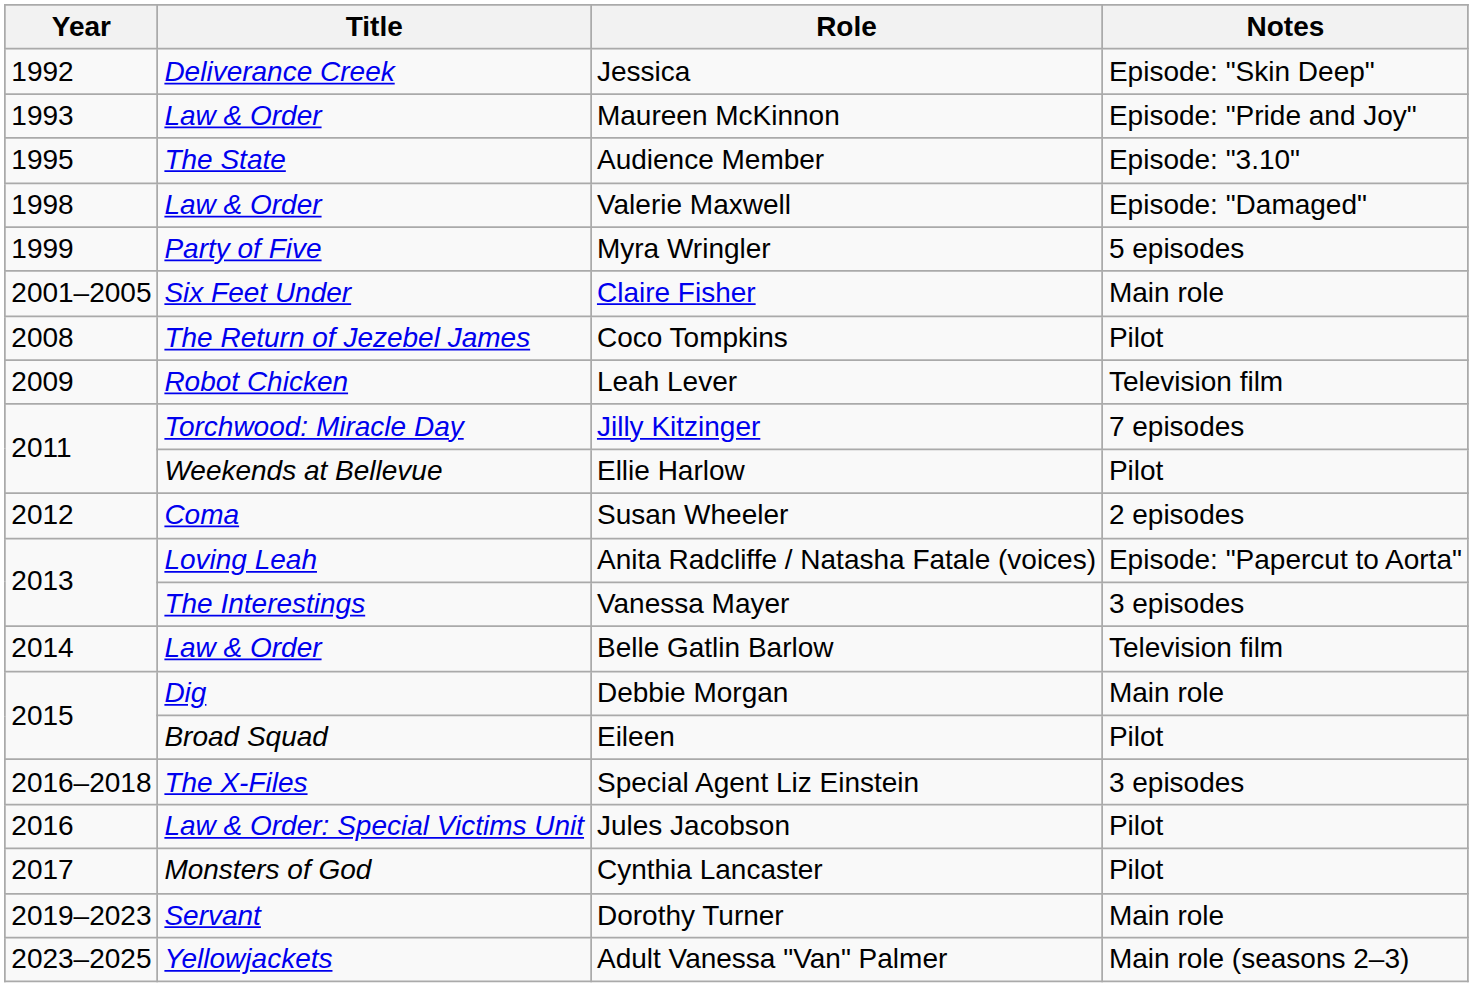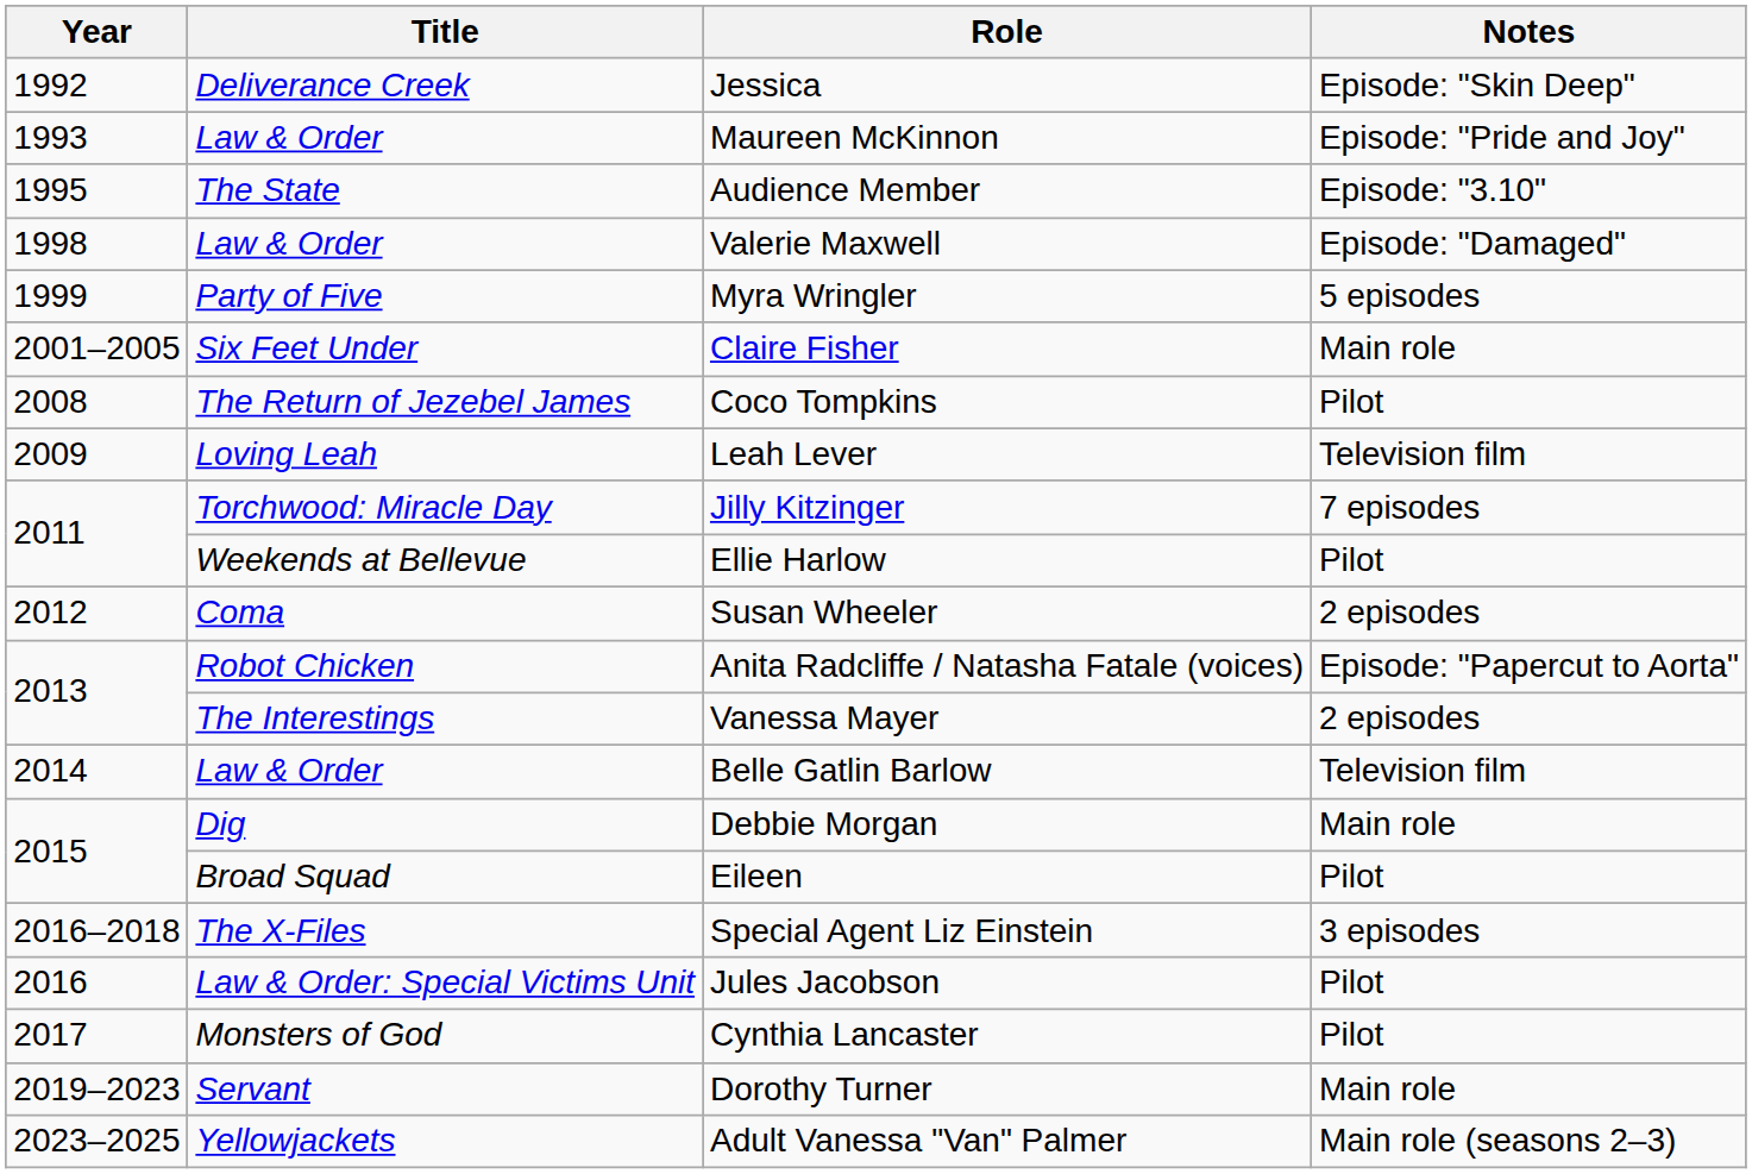 <table class="wikitable sortable">
 <tr>
 <th scope="col">Year</th>
 <th scope="col">Title</th>
 <th scope="col">Role</th>
 <th scope="col" class="unsortable">Notes</th>
 </tr>
 <tr>
 <td>1992</td>
 <td><em><a href='#'>Deliverance Creek</a></em></td>
 <td>Jessica</td>
 <td>Episode: "Skin Deep"</td>
 </tr>
 <tr>
 <td>1993</td>
 <td><em><a href='#'>Law & Order</a></em></td>
 <td>Maureen McKinnon</td>
 <td>Episode: "Pride and Joy"</td>
 </tr>
 <tr>
 <td>1995</td>
 <td data-sort-value="State, The"><em><a href='#'>The State</a></em></td>
 <td>Audience Member</td>
 <td>Episode: "3.10"</td>
 </tr>
 <tr>
 <td>1998</td>
 <td><em><a href='#'>Law & Order</a></em></td>
 <td>Valerie Maxwell</td>
 <td>Episode: "Damaged"</td>
 </tr>
 <tr>
 <td>1999</td>
 <td><em><a href='#'>Party of Five</a></em></td>
 <td>Myra Wringler</td>
 <td>5 episodes</td>
 </tr>
 <tr>
 <td>2001–2005</td>
 <td><em><a href='#'>Six Feet Under</a></em></td>
 <td><a href='#'>Claire Fisher</a></td>
 <td>Main role</td>
 </tr>
 <tr>
 <td>2008</td>
 <td data-sort-value="Return of Jezebel James, The"><em><a href='#'>The Return of Jezebel James</a></em></td>
 <td>Coco Tompkins</td>
 <td>Pilot</td>
 </tr>
 <tr>
 <td>2009</td>
-<td><em><a href='#'>Robot Chicken</a></em></td>
+<td><em><a href='#'>Loving Leah</a></em></td>
 <td>Leah Lever</td>
 <td>Television film</td>
 </tr>
 <tr>
 <td rowspan="2">2011</td>
 <td><em><a href='#'>Torchwood: Miracle Day</a></em></td>
 <td><a href='#'>Jilly Kitzinger</a></td>
 <td>7 episodes</td>
 </tr>
 <tr>
 <td><em>Weekends at Bellevue</em></td>
 <td>Ellie Harlow</td>
 <td>Pilot</td>
 </tr>
 <tr>
 <td>2012</td>
 <td><em><a href='#'>Coma</a></em></td>
 <td>Susan Wheeler</td>
 <td>2 episodes</td>
 </tr>
 <tr>
 <td rowspan="2">2013</td>
-<td><em><a href='#'>Loving Leah</a></em></td>
+<td><em><a href='#'>Robot Chicken</a></em></td>
 <td>Anita Radcliffe / Natasha Fatale (voices)</td>
 <td>Episode: "Papercut to Aorta"</td>
 </tr>
 <tr>
 <td data-sort-value="Interestings, The"><em><a href='#'>The Interestings</a></em></td>
 <td>Vanessa Mayer</td>
-<td>3 episodes</td>
+<td>2 episodes</td>
 </tr>
 <tr>
 <td>2014</td>
 <td><em><a href='#'>Law & Order</a></em></td>
 <td>Belle Gatlin Barlow</td>
 <td>Television film</td>
 </tr>
 <tr>
 <td rowspan="2">2015</td>
 <td><em><a href='#'>Dig</a></em></td>
 <td>Debbie Morgan</td>
 <td>Main role</td>
 </tr>
 <tr>
 <td><em>Broad Squad</em></td>
 <td>Eileen</td>
 <td>Pilot</td>
 </tr>
 <tr>
 <td>2016–2018</td>
 <td data-sort-value="X-Files, The"><em><a href='#'>The X-Files</a></em></td>
 <td>Special Agent Liz Einstein</td>
 <td>3 episodes</td>
 </tr>
 <tr>
 <td>2016</td>
 <td><em><a href='#'>Law & Order: Special Victims Unit</a></em></td>
 <td>Jules Jacobson</td>
 <td>Pilot</td>
 </tr>
 <tr>
 <td>2017</td>
 <td><em>Monsters of God</em></td>
 <td>Cynthia Lancaster</td>
 <td>Pilot</td>
 </tr>
 <tr>
 <td>2019–2023</td>
 <td><em><a href='#'>Servant</a></em></td>
 <td>Dorothy Turner</td>
 <td>Main role</td>
 </tr>
 <tr>
 <td>2023–2025</td>
 <td><em><a href='#'>Yellowjackets</a></em></td>
 <td>Adult Vanessa "Van" Palmer</td>
 <td>Main role (seasons 2–3)</td>
 </tr>
 </table>
